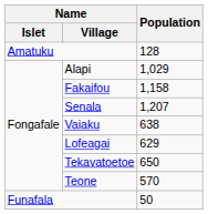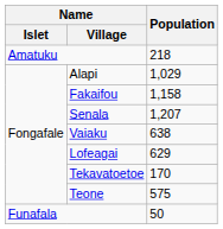 <table class="wikitable sortable">
 <tr>
 <th colspan=2>Name</th>
 <th rowspan=2>Population</th>
 </tr>
 <tr>
 <th>Islet</th>
 <th>Village</th>
 </tr>
 <tr>
 <td colspan=2><a href='#'>Amatuku</a></td>
-<td>128</td>
+<td>218</td>
 </tr>
 <tr>
 <td rowspan=7>Fongafale</td>
 <td>Alapi</td>
 <td>1,029</td>
 </tr>
 <tr>
 <td><a href='#'>Fakaifou</a></td>
 <td>1,158</td>
 </tr>
 <tr>
 <td><a href='#'>Senala</a></td>
 <td>1,207</td>
 </tr>
 <tr>
 <td><a href='#'>Vaiaku</a></td>
 <td>638</td>
 </tr>
 <tr>
 <td><a href='#'>Lofeagai</a></td>
 <td>629</td>
 </tr>
 <tr>
 <td><a href='#'>Tekavatoetoe</a></td>
-<td>650</td>
+<td>170</td>
 </tr>
 <tr>
 <td><a href='#'>Teone</a></td>
-<td>570</td>
+<td>575</td>
 </tr>
 <tr>
 <td colspan=2><a href='#'>Funafala</a></td>
 <td>50</td>
 </tr>
 </table>
